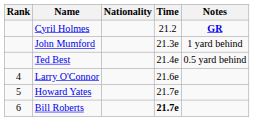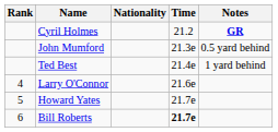 <table class="wikitable sortable" style=" text-align:center">
 <tr>
 <th>Rank</th>
 <th>Name</th>
 <th>Nationality</th>
 <th>Time</th>
 <th>Notes</th>
 </tr>
 <tr>
 <td></td>
 <td align=left><a href='#'>Cyril Holmes</a></td>
 <td align=left></td>
 <td>21.2</td>
 <td><strong><a href='#'>GR</a></strong></td>
 </tr>
 <tr>
 <td></td>
 <td align=left><a href='#'>John Mumford</a></td>
 <td align=left></td>
 <td>21.3e</td>
-<td>1 yard behind</td>
+<td>0.5 yard behind</td>
 </tr>
 <tr>
 <td></td>
 <td align=left><a href='#'>Ted Best</a></td>
 <td align=left></td>
 <td>21.4e</td>
-<td>0.5 yard behind</td>
+<td>1 yard behind</td>
 </tr>
 <tr>
 <td>4</td>
 <td align=left><a href='#'>Larry O'Connor</a></td>
 <td align=left></td>
 <td>21.6e</td>
 <td></td>
 </tr>
 <tr>
 <td>5</td>
 <td align=left><a href='#'>Howard Yates</a></td>
 <td align=left></td>
 <td>21.7e</td>
 <td></td>
 </tr>
 <tr>
 <td>6</td>
 <td align=left><a href='#'>Bill Roberts</a></td>
 <td align=left></td>
 <td><strong>21.7e</strong></td>
 <td></td>
 </tr>
 </table>
